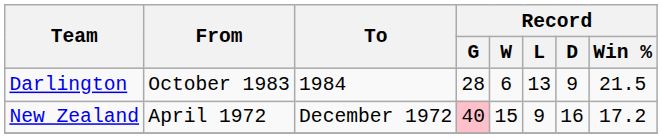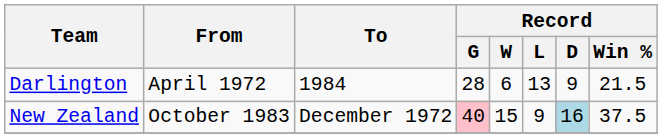 <table class="wikitable" style="text-align: center">
 <tr>
 <th rowspan="2">Team</th>
 <th rowspan="2">From</th>
 <th rowspan="2">To</th>
 <th colspan="5">Record</th>
 </tr>
 <tr>
 <th>G</th>
 <th>W</th>
 <th>L</th>
 <th>D</th>
 <th>Win %</th>
 </tr>
 <tr>
 <td align = left><a href='#'>Darlington</a></td>
-<td align = left>October 1983</td>
+<td align = left>April 1972</td>
 <td align = left>1984</td>
 <td>28</td>
 <td>6</td>
 <td>13</td>
 <td>9</td>
 <td>21.5</td>
 </tr>
 <tr>
 <td align = left><a href='#'>New Zealand</a></td>
-<td align = left>April 1972</td>
+<td align = left>October 1983</td>
 <td align = left>December 1972</td>
 <td style="background: pink;">40</td>
 <td>15</td>
 <td>9</td>
-<td>16</td>
-<td>17.2</td>
+<td style="background: lightblue;">16</td>
+<td>37.5</td>
 </tr>
 <tr>
 </tr>
 </table>
